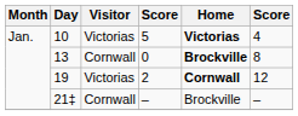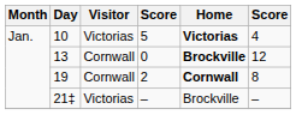 <table class="wikitable">
 <tr>
 <th>Month</th>
 <th>Day</th>
 <th>Visitor</th>
 <th>Score</th>
 <th>Home</th>
 <th>Score</th>
 </tr>
 <tr>
 <td rowspan=4 valign=top>Jan.</td>
 <td>10</td>
 <td>Victorias</td>
 <td>5</td>
 <td><strong>Victorias</strong></td>
 <td>4</td>
 </tr>
 <tr>
 <td>13</td>
 <td>Cornwall</td>
 <td>0</td>
 <td><strong>Brockville</strong></td>
+<td>12</td>
+</tr>
+<tr>
+<td>19</td>
+<td>Cornwall</td>
+<td>2</td>
+<td><strong>Cornwall</strong></td>
 <td>8</td>
 </tr>
 <tr>
-<td>19</td>
+<td>21‡</td>
 <td>Victorias</td>
-<td>2</td>
-<td><strong>Cornwall</strong></td>
-<td>12</td>
-</tr>
-<tr>
-<td>21‡</td>
-<td>Cornwall</td>
 <td>–</td>
 <td>Brockville</td>
 <td>–</td>
 </tr>
 <tr>
 </tr>
 </table>
